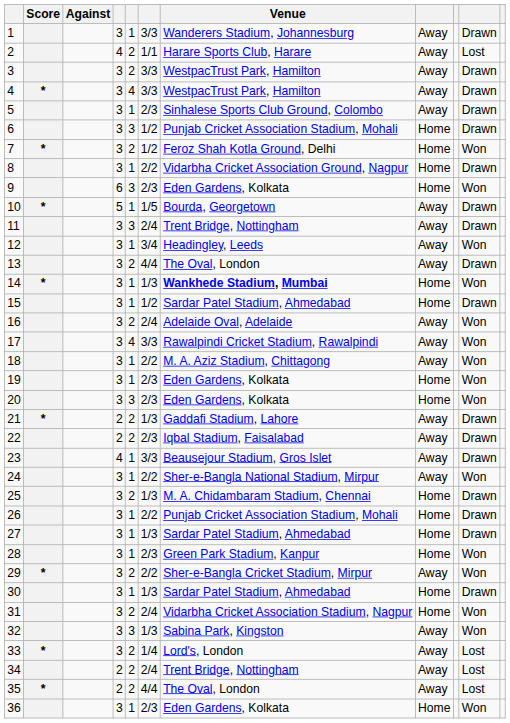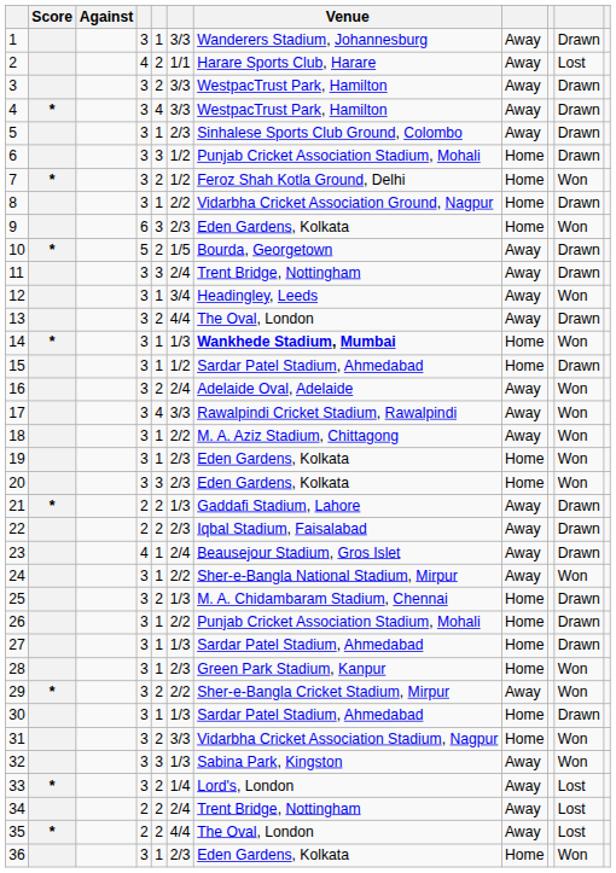 <table class="wikitable plainrowheaders sortable">
 <tr>
 <th></th>
 <th>Score</th>
 <th>Against</th>
 <th><a href='#'></a></th>
 <th><a href='#'></a></th>
 <th></th>
 <th>Venue</th>
 <th></th>
 <th></th>
 <th></th>
 <th class="unsortable" scope="col"></th>
 </tr>
 <tr>
 <td>1</td>
 <th scope="row"> </th>
 <td></td>
 <td>3</td>
 <td>1</td>
 <td>3/3</td>
 <td><a href='#'>Wanderers Stadium</a>, <a href='#'>Johannesburg</a></td>
 <td>Away</td>
 <td></td>
 <td>Drawn</td>
 <td></td>
 </tr>
 <tr>
 <td>2</td>
 <th scope="row"></th>
 <td></td>
 <td>4</td>
 <td>2</td>
 <td>1/1</td>
 <td><a href='#'>Harare Sports Club</a>, <a href='#'>Harare</a></td>
 <td>Away</td>
 <td></td>
 <td>Lost</td>
 <td></td>
 </tr>
 <tr>
 <td>3</td>
 <th scope="row"></th>
 <td></td>
 <td>3</td>
 <td>2</td>
 <td>3/3</td>
 <td><a href='#'>WestpacTrust Park</a>, <a href='#'>Hamilton</a></td>
 <td>Away</td>
 <td></td>
 <td>Drawn</td>
 <td></td>
 </tr>
 <tr>
 <td>4</td>
 <th scope="row">*</th>
 <td></td>
 <td>3</td>
 <td>4</td>
 <td>3/3</td>
 <td><a href='#'>WestpacTrust Park</a>, <a href='#'>Hamilton</a></td>
 <td>Away</td>
 <td></td>
 <td>Drawn</td>
 <td></td>
 </tr>
 <tr>
 <td>5</td>
 <th scope="row"></th>
 <td></td>
 <td>3</td>
 <td>1</td>
 <td>2/3</td>
 <td><a href='#'>Sinhalese Sports Club Ground</a>, <a href='#'>Colombo</a></td>
 <td>Away</td>
 <td></td>
 <td>Drawn</td>
 <td></td>
 </tr>
 <tr>
 <td>6</td>
 <th scope="row"></th>
 <td></td>
 <td>3</td>
 <td>3</td>
 <td>1/2</td>
 <td><a href='#'>Punjab Cricket Association Stadium</a>, <a href='#'>Mohali</a></td>
 <td>Home</td>
 <td></td>
 <td>Drawn</td>
 <td></td>
 </tr>
 <tr>
 <td>7</td>
 <th scope="row">*</th>
 <td></td>
 <td>3</td>
 <td>2</td>
 <td>1/2</td>
 <td><a href='#'>Feroz Shah Kotla Ground</a>, Delhi</td>
 <td>Home</td>
 <td></td>
 <td>Won</td>
 <td></td>
 </tr>
 <tr>
 <td>8</td>
 <th scope="row"></th>
 <td></td>
 <td>3</td>
 <td>1</td>
 <td>2/2</td>
 <td><a href='#'>Vidarbha Cricket Association Ground</a>, <a href='#'>Nagpur</a></td>
 <td>Home</td>
 <td></td>
 <td>Drawn</td>
 <td></td>
 </tr>
 <tr>
 <td>9</td>
 <th scope="row"></th>
 <td></td>
 <td>6</td>
 <td>3</td>
 <td>2/3</td>
 <td><a href='#'>Eden Gardens</a>, Kolkata</td>
 <td>Home</td>
 <td></td>
 <td>Won</td>
 <td></td>
 </tr>
 <tr>
 <td>10</td>
 <th scope="row">*</th>
 <td></td>
 <td>5</td>
-<td>1</td>
+<td>2</td>
 <td>1/5</td>
 <td><a href='#'>Bourda</a>, <a href='#'>Georgetown</a></td>
 <td>Away</td>
 <td></td>
 <td>Drawn</td>
 <td></td>
 </tr>
 <tr>
 <td>11</td>
 <th scope="row"></th>
 <td></td>
 <td>3</td>
 <td>3</td>
 <td>2/4</td>
 <td><a href='#'>Trent Bridge</a>, <a href='#'>Nottingham</a></td>
 <td>Away</td>
 <td></td>
 <td>Drawn</td>
 <td></td>
 </tr>
 <tr>
 <td>12</td>
 <th scope="row"> </th>
 <td></td>
 <td>3</td>
 <td>1</td>
 <td>3/4</td>
 <td><a href='#'>Headingley</a>, <a href='#'>Leeds</a></td>
 <td>Away</td>
 <td></td>
 <td>Won</td>
 <td></td>
 </tr>
 <tr>
 <td>13</td>
 <th scope="row"> </th>
 <td></td>
 <td>3</td>
 <td>2</td>
 <td>4/4</td>
 <td><a href='#'>The Oval</a>, London</td>
 <td>Away</td>
 <td></td>
 <td>Drawn</td>
 <td></td>
 </tr>
 <tr>
 <td>14</td>
 <th scope="row">*</th>
 <td></td>
 <td>3</td>
 <td>1</td>
 <td>1/3</td>
 <td><strong><a href='#'>Wankhede Stadium</a>, <a href='#'>Mumbai</a></strong></td>
 <td>Home</td>
 <td></td>
 <td>Won</td>
 <td></td>
 </tr>
 <tr>
 <td>15</td>
 <th scope="row"> </th>
 <td></td>
 <td>3</td>
 <td>1</td>
 <td>1/2</td>
 <td><a href='#'>Sardar Patel Stadium</a>, <a href='#'>Ahmedabad</a></td>
 <td>Home</td>
 <td></td>
 <td>Drawn</td>
 <td></td>
 </tr>
 <tr>
 <td>16</td>
 <th scope="row"> </th>
 <td></td>
 <td>3</td>
 <td>2</td>
 <td>2/4</td>
 <td><a href='#'>Adelaide Oval</a>, <a href='#'>Adelaide</a></td>
 <td>Away</td>
 <td></td>
 <td>Won</td>
 <td></td>
 </tr>
 <tr>
 <td>17</td>
 <th scope="row"> </th>
 <td></td>
 <td>3</td>
 <td>4</td>
 <td>3/3</td>
 <td><a href='#'>Rawalpindi Cricket Stadium</a>, <a href='#'>Rawalpindi</a></td>
 <td>Away</td>
 <td></td>
 <td>Won</td>
 <td></td>
 </tr>
 <tr>
 <td>18</td>
 <th scope="row"></th>
 <td></td>
 <td>3</td>
 <td>1</td>
 <td>2/2</td>
 <td><a href='#'>M. A. Aziz Stadium</a>, <a href='#'>Chittagong</a></td>
 <td>Away</td>
 <td></td>
 <td>Won</td>
 <td></td>
 </tr>
 <tr>
 <td>19</td>
 <th scope="row"> </th>
 <td></td>
 <td>3</td>
 <td>1</td>
 <td>2/3</td>
 <td><a href='#'>Eden Gardens</a>, Kolkata</td>
 <td>Home</td>
 <td></td>
 <td>Won</td>
 <td></td>
 </tr>
 <tr>
 <td>20</td>
 <th scope="row"> </th>
 <td></td>
 <td>3</td>
 <td>3</td>
 <td>2/3</td>
 <td><a href='#'>Eden Gardens</a>, Kolkata</td>
 <td>Home</td>
 <td></td>
 <td>Won</td>
 <td></td>
 </tr>
 <tr>
 <td>21</td>
 <th scope="row">* </th>
 <td></td>
 <td>2</td>
 <td>2</td>
 <td>1/3</td>
 <td><a href='#'>Gaddafi Stadium</a>, <a href='#'>Lahore</a></td>
 <td>Away</td>
 <td></td>
 <td>Drawn</td>
 <td></td>
 </tr>
 <tr>
 <td>22</td>
 <th scope="row"> </th>
 <td></td>
 <td>2</td>
 <td>2</td>
 <td>2/3</td>
 <td><a href='#'>Iqbal Stadium</a>, <a href='#'>Faisalabad</a></td>
 <td>Away</td>
 <td></td>
 <td>Drawn</td>
 <td></td>
 </tr>
 <tr>
 <td>23</td>
 <th scope="row"> </th>
 <td></td>
 <td>4</td>
 <td>1</td>
-<td>3/3</td>
+<td>2/4</td>
 <td><a href='#'>Beausejour Stadium</a>, <a href='#'>Gros Islet</a></td>
 <td>Away</td>
 <td></td>
 <td>Drawn</td>
 <td></td>
 </tr>
 <tr>
 <td>24</td>
 <th scope="row"> </th>
 <td></td>
 <td>3</td>
 <td>1</td>
 <td>2/2</td>
 <td><a href='#'>Sher-e-Bangla National Stadium</a>, <a href='#'>Mirpur</a></td>
 <td>Away</td>
 <td></td>
 <td>Won</td>
 <td></td>
 </tr>
 <tr>
 <td>25</td>
 <th scope="row"></th>
 <td></td>
 <td>3</td>
 <td>2</td>
 <td>1/3</td>
 <td><a href='#'>M. A. Chidambaram Stadium</a>, <a href='#'>Chennai</a></td>
 <td>Home</td>
 <td></td>
 <td>Drawn</td>
 <td></td>
 </tr>
 <tr>
 <td>26</td>
 <th scope="row"></th>
 <td></td>
 <td>3</td>
 <td>1</td>
 <td>2/2</td>
 <td><a href='#'>Punjab Cricket Association Stadium</a>, <a href='#'>Mohali</a></td>
 <td>Home</td>
 <td></td>
 <td>Drawn</td>
 <td></td>
 </tr>
 <tr>
 <td>27</td>
 <th scope="row"></th>
 <td></td>
 <td>3</td>
 <td>1</td>
 <td>1/3</td>
 <td><a href='#'>Sardar Patel Stadium</a>, <a href='#'>Ahmedabad</a></td>
 <td>Home</td>
 <td></td>
 <td>Drawn</td>
 <td></td>
 </tr>
 <tr>
 <td>28</td>
 <th scope="row"></th>
 <td></td>
 <td>3</td>
 <td>1</td>
 <td>2/3</td>
 <td><a href='#'>Green Park Stadium</a>, <a href='#'>Kanpur</a></td>
 <td>Home</td>
 <td></td>
 <td>Won</td>
 <td></td>
 </tr>
 <tr>
 <td>29</td>
 <th scope="row">*</th>
 <td></td>
 <td>3</td>
 <td>2</td>
 <td>2/2</td>
 <td><a href='#'>Sher-e-Bangla Cricket Stadium</a>, <a href='#'>Mirpur</a></td>
 <td>Away</td>
 <td></td>
 <td>Won</td>
 <td></td>
 </tr>
 <tr>
 <td>30</td>
 <th scope="row"></th>
 <td></td>
 <td>3</td>
 <td>1</td>
 <td>1/3</td>
 <td><a href='#'>Sardar Patel Stadium</a>, <a href='#'>Ahmedabad</a></td>
 <td>Home</td>
 <td></td>
 <td>Drawn</td>
 <td></td>
 </tr>
 <tr>
 <td>31</td>
 <th scope="row"> </th>
 <td></td>
 <td>3</td>
 <td>2</td>
-<td>2/4</td>
+<td>3/3</td>
 <td><a href='#'>Vidarbha Cricket Association Stadium</a>, <a href='#'>Nagpur</a></td>
 <td>Home</td>
 <td></td>
 <td>Won</td>
 <td></td>
 </tr>
 <tr>
 <td>32</td>
 <th scope="row"> </th>
 <td></td>
 <td>3</td>
 <td>3</td>
 <td>1/3</td>
 <td><a href='#'>Sabina Park</a>, <a href='#'>Kingston</a></td>
 <td>Away</td>
 <td></td>
 <td>Won</td>
 <td></td>
 </tr>
 <tr>
 <td>33</td>
 <th scope="row">*</th>
 <td></td>
 <td>3</td>
 <td>2</td>
 <td>1/4</td>
 <td><a href='#'>Lord's</a>, London</td>
 <td>Away</td>
 <td></td>
 <td>Lost</td>
 <td></td>
 </tr>
 <tr>
 <td>34</td>
 <th scope="row"></th>
 <td></td>
 <td>2</td>
 <td>2</td>
 <td>2/4</td>
 <td><a href='#'>Trent Bridge</a>, <a href='#'>Nottingham</a></td>
 <td>Away</td>
 <td></td>
 <td>Lost</td>
 <td></td>
 </tr>
 <tr>
 <td>35</td>
 <th scope="row">*</th>
 <td></td>
 <td>2</td>
 <td>2</td>
 <td>4/4</td>
 <td><a href='#'>The Oval</a>, London</td>
 <td>Away</td>
 <td></td>
 <td>Lost</td>
 <td></td>
 </tr>
 <tr>
 <td>36</td>
 <th scope="row"></th>
 <td></td>
 <td>3</td>
 <td>1</td>
 <td>2/3</td>
 <td><a href='#'>Eden Gardens</a>, Kolkata</td>
 <td>Home</td>
 <td></td>
 <td>Won</td>
 <td></td>
 </tr>
 </table>
